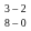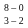 <table style="text-align:center">
 <tr>
 <th width=200></th>
 <th width=100></th>
 <th width=200></th>
 </tr>
 <tr>
 <td align=right><strong></strong></td>
-<td>3 – 2</td>
+<td>8 – 0</td>
 <td align=left></td>
 </tr>
 <tr>
 <td align=right><strong></strong></td>
-<td>8 – 0</td>
+<td>3 – 2</td>
 <td align=left></td>
 </tr>
 </table>
